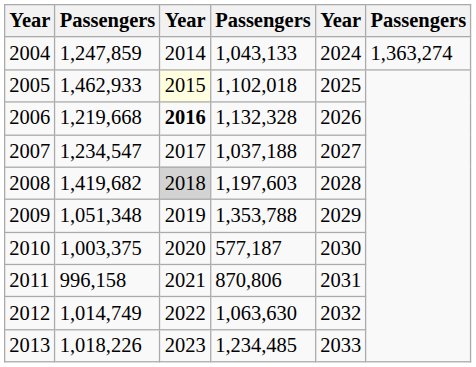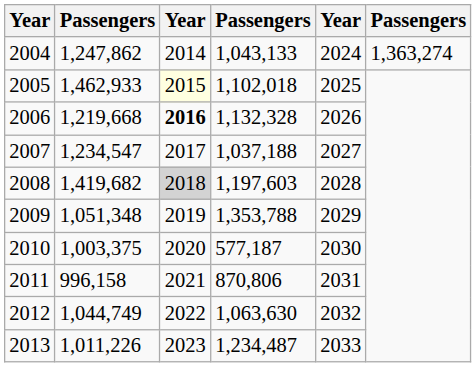 <table class="wikitable">
 <tr>
 <th>Year</th>
 <th>Passengers</th>
 <th>Year</th>
 <th>Passengers</th>
 <th>Year</th>
 <th>Passengers</th>
 </tr>
 <tr>
 <td>2004</td>
-<td>1,247,859</td>
+<td>1,247,862</td>
 <td>2014</td>
 <td>1,043,133</td>
 <td>2024</td>
 <td>1,363,274</td>
 </tr>
 <tr>
 <td>2005</td>
 <td>1,462,933</td>
 <td style="background: lightyellow;">2015</td>
 <td>1,102,018</td>
 <td>2025</td>
 </tr>
 <tr>
 <td>2006</td>
 <td>1,219,668</td>
 <td><strong>2016</strong></td>
 <td>1,132,328</td>
 <td>2026</td>
 </tr>
 <tr>
 <td>2007</td>
 <td>1,234,547</td>
 <td>2017</td>
 <td>1,037,188</td>
 <td>2027</td>
 </tr>
 <tr>
 <td>2008</td>
 <td>1,419,682</td>
 <td style="background: lightgrey;">2018</td>
 <td>1,197,603</td>
 <td>2028</td>
 </tr>
 <tr>
 <td>2009</td>
 <td>1,051,348</td>
 <td>2019</td>
 <td>1,353,788</td>
 <td>2029</td>
 </tr>
 <tr>
 <td>2010</td>
 <td>1,003,375</td>
 <td>2020</td>
 <td>577,187</td>
 <td>2030</td>
 </tr>
 <tr>
 <td>2011</td>
 <td>996,158</td>
 <td>2021</td>
 <td>870,806</td>
 <td>2031</td>
 </tr>
 <tr>
 <td>2012</td>
-<td>1,014,749</td>
+<td>1,044,749</td>
 <td>2022</td>
 <td>1,063,630</td>
 <td>2032</td>
 </tr>
 <tr>
 <td>2013</td>
-<td>1,018,226</td>
+<td>1,011,226</td>
 <td>2023</td>
-<td>1,234,485</td>
+<td>1,234,487</td>
 <td>2033</td>
 </tr>
 </table>
